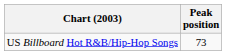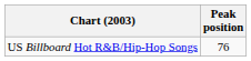 <table class="wikitable sortable">
 <tr>
 <th align="left">Chart (2003)</th>
 <th align="left">Peak<br>position</th>
 </tr>
 <tr>
 <td align="left">US <em>Billboard</em> <a href='#'>Hot R&B/Hip-Hop Songs</a></td>
-<td style="text-align:center;">73</td>
+<td style="text-align:center;">76</td>
 </tr>
 </table>
